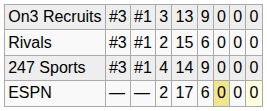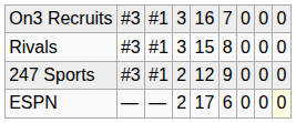 <table class="wikitable">
 <tr>
 </tr>
 <tr style="background:#eeeeee;">
 <td>On3 Recruits </td>
 <td>#3</td>
 <td>#1</td>
 <td>3</td>
-<td>13</td>
-<td>9</td>
+<td>16</td>
+<td>7</td>
 <td>0</td>
 <td>0</td>
 <td>0</td>
 </tr>
 <tr>
 <td>Rivals</td>
 <td>#3</td>
 <td>#1</td>
-<td>2</td>
+<td>3</td>
 <td>15</td>
-<td>6</td>
+<td>8</td>
 <td>0</td>
 <td>0</td>
 <td>0</td>
 </tr>
 <tr style="background:#eeeeee;">
 <td>247 Sports</td>
 <td>#3</td>
 <td>#1</td>
-<td>4</td>
-<td>14</td>
+<td>2</td>
+<td>12</td>
 <td>9</td>
 <td>0</td>
 <td>0</td>
 <td>0</td>
 </tr>
 <tr>
 <td>ESPN</td>
 <td>—</td>
 <td>—</td>
 <td>2</td>
 <td>17</td>
 <td>6</td>
-<td style="background: khaki;">0</td>
+<td>0</td>
 <td>0</td>
 <td style="background: lightyellow;">0</td>
 </tr>
 </table>
